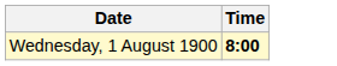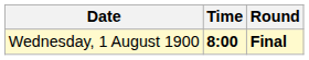 <table class="wikitable">
 <tr>
 <th>Date</th>
 <th>Time</th>
+<th>Round</th>
 </tr>
 <tr style=background:lemonchiffon>
 <td>Wednesday, 1 August 1900</td>
 <td><strong>8:00</strong></td>
+<td><strong>Final</strong></td>
 </tr>
 </table>
